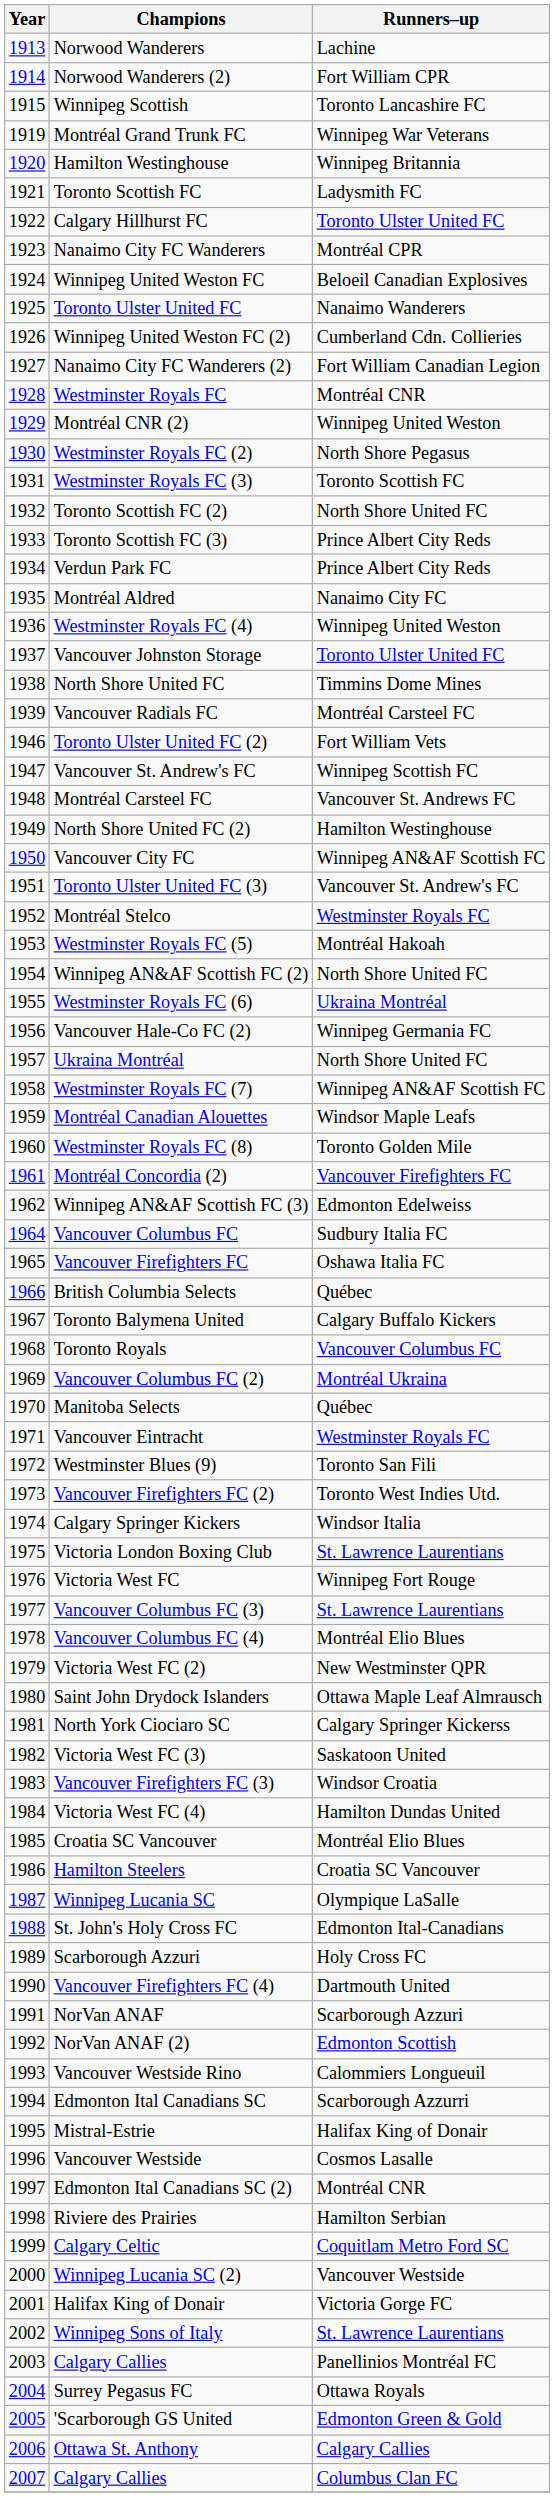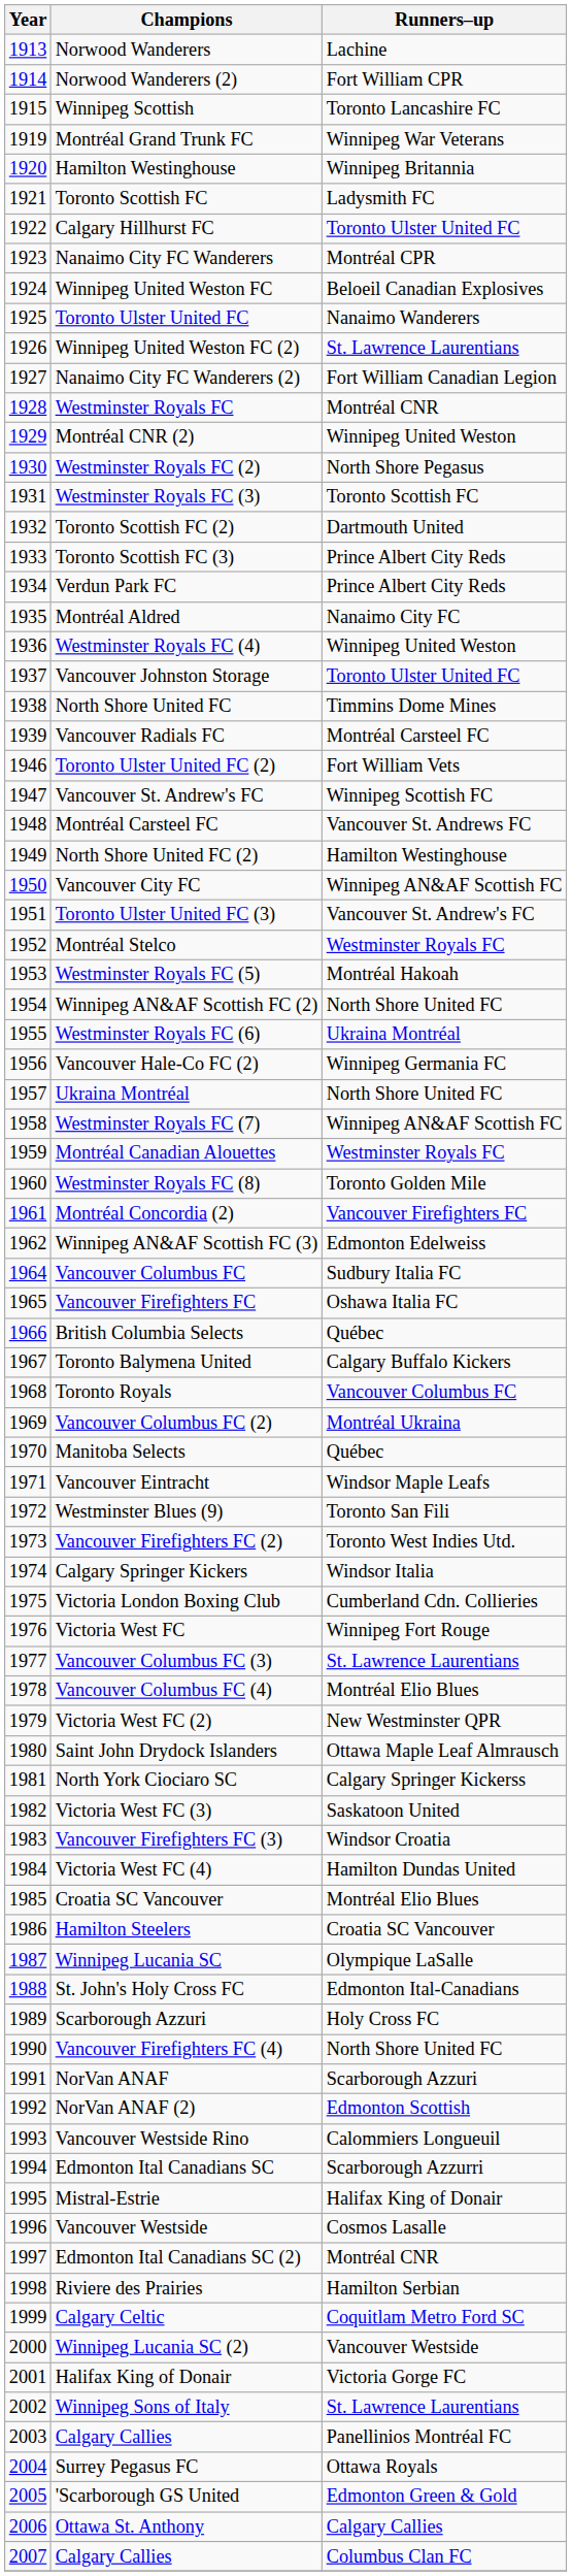 <table class="wikitable">
 <tr>
 <th>Year</th>
 <th>Champions </th>
 <th>Runners–up</th>
 </tr>
 <tr>
 <td align=center><a href='#'>1913</a></td>
 <td>Norwood Wanderers</td>
 <td>Lachine</td>
 </tr>
 <tr>
 <td align=center><a href='#'>1914</a></td>
 <td>Norwood Wanderers (2)</td>
 <td>Fort William CPR</td>
 </tr>
 <tr>
 <td align=center>1915</td>
 <td>Winnipeg Scottish</td>
 <td>Toronto Lancashire FC</td>
 </tr>
 <tr>
 <td align=center>1919</td>
 <td>Montréal Grand Trunk FC</td>
 <td>Winnipeg War Veterans</td>
 </tr>
 <tr>
 <td align=center><a href='#'>1920</a></td>
 <td>Hamilton Westinghouse</td>
 <td>Winnipeg Britannia</td>
 </tr>
 <tr>
 <td align=center>1921</td>
 <td>Toronto Scottish FC</td>
 <td>Ladysmith FC</td>
 </tr>
 <tr>
 <td align=center>1922</td>
 <td>Calgary Hillhurst FC</td>
 <td><a href='#'>Toronto Ulster United FC</a></td>
 </tr>
 <tr>
 <td align=center>1923</td>
 <td>Nanaimo City FC Wanderers</td>
 <td>Montréal CPR</td>
 </tr>
 <tr>
 <td align=center>1924</td>
 <td>Winnipeg United Weston FC</td>
 <td>Beloeil Canadian Explosives</td>
 </tr>
 <tr>
 <td align=center>1925</td>
 <td><a href='#'>Toronto Ulster United FC</a></td>
 <td>Nanaimo Wanderers</td>
 </tr>
 <tr>
 <td align=center>1926</td>
 <td>Winnipeg United Weston FC (2)</td>
-<td>Cumberland Cdn. Collieries</td>
+<td><a href='#'>St. Lawrence Laurentians</a></td>
 </tr>
 <tr>
 <td align=center>1927</td>
 <td>Nanaimo City FC Wanderers (2)</td>
 <td>Fort William Canadian Legion</td>
 </tr>
 <tr>
 <td align=center><a href='#'>1928</a></td>
 <td><a href='#'>Westminster Royals FC</a></td>
 <td>Montréal CNR</td>
 </tr>
 <tr>
 <td align=center><a href='#'>1929</a></td>
 <td>Montréal CNR (2)</td>
 <td>Winnipeg United Weston</td>
 </tr>
 <tr>
 <td align=center><a href='#'>1930</a></td>
 <td><a href='#'>Westminster Royals FC</a> (2)</td>
 <td>North Shore Pegasus</td>
 </tr>
 <tr>
 <td align=center>1931</td>
 <td><a href='#'>Westminster Royals FC</a> (3)</td>
 <td>Toronto Scottish FC</td>
 </tr>
 <tr>
 <td align=center>1932</td>
 <td>Toronto Scottish FC (2)</td>
-<td>North Shore United FC</td>
+<td>Dartmouth United</td>
 </tr>
 <tr>
 <td align=center>1933</td>
 <td>Toronto Scottish FC (3)</td>
 <td>Prince Albert City Reds</td>
 </tr>
 <tr>
 <td align=center>1934</td>
 <td>Verdun Park FC</td>
 <td>Prince Albert City Reds</td>
 </tr>
 <tr>
 <td align=center>1935</td>
 <td>Montréal Aldred</td>
 <td>Nanaimo City FC</td>
 </tr>
 <tr>
 <td align=center>1936</td>
 <td><a href='#'>Westminster Royals FC</a> (4)</td>
 <td>Winnipeg United Weston</td>
 </tr>
 <tr>
 <td align=center>1937</td>
 <td>Vancouver Johnston Storage</td>
 <td><a href='#'>Toronto Ulster United FC</a></td>
 </tr>
 <tr>
 <td align=center>1938</td>
 <td>North Shore United FC</td>
 <td>Timmins Dome Mines</td>
 </tr>
 <tr>
 <td align=center>1939</td>
 <td>Vancouver Radials FC</td>
 <td>Montréal Carsteel FC</td>
 </tr>
 <tr>
 <td align=center>1946</td>
 <td><a href='#'>Toronto Ulster United FC</a> (2)</td>
 <td>Fort William Vets</td>
 </tr>
 <tr>
 <td align=center>1947</td>
 <td>Vancouver St. Andrew's FC</td>
 <td>Winnipeg Scottish FC</td>
 </tr>
 <tr>
 <td align=center>1948</td>
 <td>Montréal Carsteel FC</td>
 <td>Vancouver St. Andrews FC</td>
 </tr>
 <tr>
 <td align=center>1949</td>
 <td>North Shore United FC (2)</td>
 <td>Hamilton Westinghouse</td>
 </tr>
 <tr>
 <td align=center><a href='#'>1950</a></td>
 <td>Vancouver City FC</td>
 <td>Winnipeg AN&AF Scottish FC</td>
 </tr>
 <tr>
 <td align=center>1951</td>
 <td><a href='#'>Toronto Ulster United FC</a> (3)</td>
 <td>Vancouver St. Andrew's FC</td>
 </tr>
 <tr>
 <td align=center>1952</td>
 <td>Montréal Stelco</td>
 <td><a href='#'>Westminster Royals FC</a></td>
 </tr>
 <tr>
 <td align=center>1953</td>
 <td><a href='#'>Westminster Royals FC</a> (5)</td>
 <td>Montréal Hakoah</td>
 </tr>
 <tr>
 <td align=center>1954</td>
 <td>Winnipeg AN&AF Scottish FC (2)</td>
 <td>North Shore United FC</td>
 </tr>
 <tr>
 <td align=center>1955</td>
 <td><a href='#'>Westminster Royals FC</a> (6)</td>
 <td><a href='#'>Ukraina Montréal</a></td>
 </tr>
 <tr>
 <td align=center>1956</td>
 <td>Vancouver Hale-Co FC (2)</td>
 <td>Winnipeg Germania FC</td>
 </tr>
 <tr>
 <td align=center>1957</td>
 <td><a href='#'>Ukraina Montréal</a></td>
 <td>North Shore United FC</td>
 </tr>
 <tr>
 <td align=center>1958</td>
 <td><a href='#'>Westminster Royals FC</a> (7)</td>
 <td>Winnipeg AN&AF Scottish FC</td>
 </tr>
 <tr>
 <td align=center>1959</td>
 <td><a href='#'>Montréal Canadian Alouettes</a></td>
-<td>Windsor Maple Leafs</td>
+<td><a href='#'>Westminster Royals FC</a></td>
 </tr>
 <tr>
 <td align=center>1960</td>
 <td><a href='#'>Westminster Royals FC</a> (8)</td>
 <td>Toronto Golden Mile</td>
 </tr>
 <tr>
 <td align=center><a href='#'>1961</a></td>
 <td><a href='#'>Montréal Concordia</a> (2)</td>
 <td><a href='#'>Vancouver Firefighters FC</a></td>
 </tr>
 <tr>
 <td align=center>1962</td>
 <td>Winnipeg AN&AF Scottish FC (3)</td>
 <td>Edmonton Edelweiss</td>
 </tr>
 <tr>
 <td align=center><a href='#'>1964</a></td>
 <td><a href='#'>Vancouver Columbus FC</a></td>
 <td>Sudbury Italia FC</td>
 </tr>
 <tr>
 <td align=center>1965</td>
 <td><a href='#'>Vancouver Firefighters FC</a></td>
 <td>Oshawa Italia FC</td>
 </tr>
 <tr>
 <td align=center><a href='#'>1966</a></td>
 <td>British Columbia Selects</td>
 <td>Québec</td>
 </tr>
 <tr>
 <td align=center>1967</td>
 <td>Toronto Balymena United</td>
 <td>Calgary Buffalo Kickers</td>
 </tr>
 <tr>
 <td align=center>1968</td>
 <td>Toronto Royals</td>
 <td><a href='#'>Vancouver Columbus FC</a></td>
 </tr>
 <tr>
 <td align=center>1969</td>
 <td><a href='#'>Vancouver Columbus FC</a> (2)</td>
 <td><a href='#'>Montréal Ukraina</a></td>
 </tr>
 <tr>
 <td align=center>1970</td>
 <td>Manitoba Selects</td>
 <td>Québec</td>
 </tr>
 <tr>
 <td align=center>1971</td>
 <td>Vancouver Eintracht</td>
-<td><a href='#'>Westminster Royals FC</a></td>
+<td>Windsor Maple Leafs</td>
 </tr>
 <tr>
 <td align=center>1972</td>
 <td>Westminster Blues (9)</td>
 <td>Toronto San Fili</td>
 </tr>
 <tr>
 <td align=center>1973</td>
 <td><a href='#'>Vancouver Firefighters FC</a> (2)</td>
 <td>Toronto West Indies Utd.</td>
 </tr>
 <tr>
 <td align=center>1974</td>
 <td>Calgary Springer Kickers</td>
 <td>Windsor Italia</td>
 </tr>
 <tr>
 <td align=center>1975</td>
 <td>Victoria London Boxing Club</td>
-<td><a href='#'>St. Lawrence Laurentians</a></td>
+<td>Cumberland Cdn. Collieries</td>
 </tr>
 <tr>
 <td align=center>1976</td>
 <td>Victoria West FC</td>
 <td>Winnipeg Fort Rouge</td>
 </tr>
 <tr>
 <td align=center>1977</td>
 <td><a href='#'>Vancouver Columbus FC</a> (3)</td>
 <td><a href='#'>St. Lawrence Laurentians</a></td>
 </tr>
 <tr>
 <td align=center>1978</td>
 <td><a href='#'>Vancouver Columbus FC</a> (4)</td>
 <td>Montréal Elio Blues</td>
 </tr>
 <tr>
 <td align=center>1979</td>
 <td>Victoria West FC (2)</td>
 <td>New Westminster QPR</td>
 </tr>
 <tr>
 <td align=center>1980</td>
 <td>Saint John Drydock Islanders</td>
 <td>Ottawa Maple Leaf Almrausch</td>
 </tr>
 <tr>
 <td align=center>1981</td>
 <td>North York Ciociaro SC</td>
 <td>Calgary Springer Kickerss</td>
 </tr>
 <tr>
 <td align=center>1982</td>
 <td>Victoria West FC (3)</td>
 <td>Saskatoon United</td>
 </tr>
 <tr>
 <td align=center>1983</td>
 <td><a href='#'>Vancouver Firefighters FC</a> (3)</td>
 <td>Windsor Croatia</td>
 </tr>
 <tr>
 <td align=center>1984</td>
 <td>Victoria West FC (4)</td>
 <td>Hamilton Dundas United</td>
 </tr>
 <tr>
 <td align=center>1985</td>
 <td>Croatia SC Vancouver</td>
 <td>Montréal Elio Blues</td>
 </tr>
 <tr>
 <td align=center>1986</td>
 <td><a href='#'>Hamilton Steelers</a></td>
 <td>Croatia SC Vancouver</td>
 </tr>
 <tr>
 <td align=center><a href='#'>1987</a></td>
 <td><a href='#'>Winnipeg Lucania SC</a></td>
 <td>Olympique LaSalle</td>
 </tr>
 <tr>
 <td align=center><a href='#'>1988</a></td>
 <td>St. John's Holy Cross FC</td>
 <td>Edmonton Ital-Canadians</td>
 </tr>
 <tr>
 <td align=center>1989</td>
 <td>Scarborough Azzuri</td>
 <td>Holy Cross FC</td>
 </tr>
 <tr>
 <td align=center>1990</td>
 <td><a href='#'>Vancouver Firefighters FC</a> (4)</td>
-<td>Dartmouth United</td>
+<td>North Shore United FC</td>
 </tr>
 <tr>
 <td align=center>1991</td>
 <td>NorVan ANAF</td>
 <td>Scarborough Azzuri</td>
 </tr>
 <tr>
 <td align=center>1992</td>
 <td>NorVan ANAF (2)</td>
 <td><a href='#'>Edmonton Scottish</a></td>
 </tr>
 <tr>
 <td align=center>1993</td>
 <td>Vancouver Westside Rino</td>
 <td>Calommiers Longueuil</td>
 </tr>
 <tr>
 <td align=center>1994</td>
 <td>Edmonton Ital Canadians SC</td>
 <td>Scarborough Azzurri</td>
 </tr>
 <tr>
 <td align=center>1995</td>
 <td>Mistral-Estrie</td>
 <td>Halifax King of Donair</td>
 </tr>
 <tr>
 <td align=center>1996</td>
 <td>Vancouver Westside</td>
 <td>Cosmos Lasalle</td>
 </tr>
 <tr>
 <td align=center>1997</td>
 <td>Edmonton Ital Canadians SC (2)</td>
 <td>Montréal CNR</td>
 </tr>
 <tr>
 <td align=center>1998</td>
 <td>Riviere des Prairies</td>
 <td>Hamilton Serbian</td>
 </tr>
 <tr>
 <td align=center>1999</td>
 <td><a href='#'>Calgary Celtic</a></td>
 <td><a href='#'>Coquitlam Metro Ford SC</a></td>
 </tr>
 <tr>
 <td align=center>2000</td>
 <td><a href='#'>Winnipeg Lucania SC</a> (2)</td>
 <td>Vancouver Westside</td>
 </tr>
 <tr>
 <td align=center>2001</td>
 <td>Halifax King of Donair</td>
 <td>Victoria Gorge FC</td>
 </tr>
 <tr>
 <td>2002</td>
 <td><a href='#'>Winnipeg Sons of Italy</a></td>
 <td><a href='#'>St. Lawrence Laurentians</a></td>
 </tr>
 <tr>
 <td>2003</td>
 <td><a href='#'>Calgary Callies</a></td>
 <td>Panellinios Montréal FC</td>
 </tr>
 <tr>
 <td><a href='#'>2004</a></td>
 <td>Surrey Pegasus FC</td>
 <td>Ottawa Royals</td>
 </tr>
 <tr>
 <td><a href='#'>2005</a></td>
 <td>'Scarborough GS United</td>
 <td><a href='#'>Edmonton Green & Gold</a></td>
 </tr>
 <tr>
 <td><a href='#'>2006</a></td>
 <td><a href='#'>Ottawa St. Anthony</a></td>
 <td><a href='#'>Calgary Callies</a></td>
 </tr>
 <tr>
 <td><a href='#'>2007</a></td>
 <td><a href='#'>Calgary Callies</a></td>
 <td><a href='#'>Columbus Clan FC</a></td>
 </tr>
 <tr>
 </tr>
 </table>
